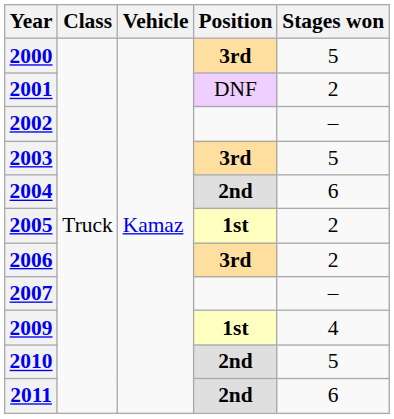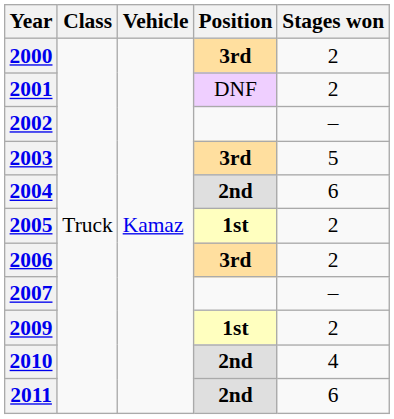 <table class="wikitable">
 <tr>
 <th>Year</th>
 <th>Class</th>
 <th>Vehicle</th>
 <th>Position</th>
 <th>Stages won</th>
 </tr>
 <tr>
 <th><a href='#'>2000</a></th>
 <td rowspan=11>Truck</td>
 <td rowspan=11><a href='#'>Kamaz</a></td>
 <td align="center" style="background:#FFDF9F;"><strong>3rd</strong></td>
-<td align="center">5</td>
+<td align="center">2</td>
 </tr>
 <tr>
 <th><a href='#'>2001</a></th>
 <td align="center" style="background:#EFCFFF;">DNF</td>
 <td align="center">2</td>
 </tr>
 <tr>
 <th><a href='#'>2002</a></th>
 <td align="center"></td>
 <td align="center">–</td>
 </tr>
 <tr>
 <th><a href='#'>2003</a></th>
 <td align="center" style="background:#FFDF9F;"><strong>3rd</strong></td>
 <td align="center">5</td>
 </tr>
 <tr>
 <th><a href='#'>2004</a></th>
 <td align="center" style="background:#DFDFDF;"><strong>2nd</strong></td>
 <td align="center">6</td>
 </tr>
 <tr>
 <th><a href='#'>2005</a></th>
 <td align="center" style="background:#FFFFBF;"><strong>1st</strong></td>
 <td align="center">2</td>
 </tr>
 <tr>
 <th><a href='#'>2006</a></th>
 <td align="center" style="background:#FFDF9F;"><strong>3rd</strong></td>
 <td align="center">2</td>
 </tr>
 <tr>
 <th><a href='#'>2007</a></th>
 <td align="center"></td>
 <td align="center">–</td>
 </tr>
 <tr>
 <th><a href='#'>2009</a></th>
 <td align="center" style="background:#FFFFBF;"><strong>1st</strong></td>
-<td align="center">4</td>
+<td align="center">2</td>
 </tr>
 <tr>
 <th><a href='#'>2010</a></th>
 <td align="center" style="background:#DFDFDF;"><strong>2nd</strong></td>
-<td align="center">5</td>
+<td align="center">4</td>
 </tr>
 <tr>
 <th><a href='#'>2011</a></th>
 <td align="center" style="background:#DFDFDF;"><strong>2nd</strong></td>
 <td align="center">6</td>
 </tr>
 </table>
